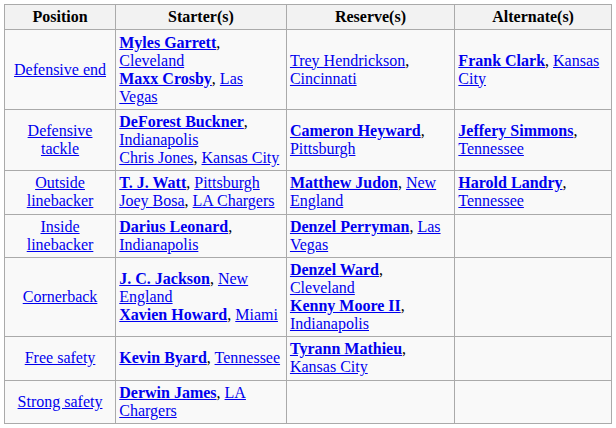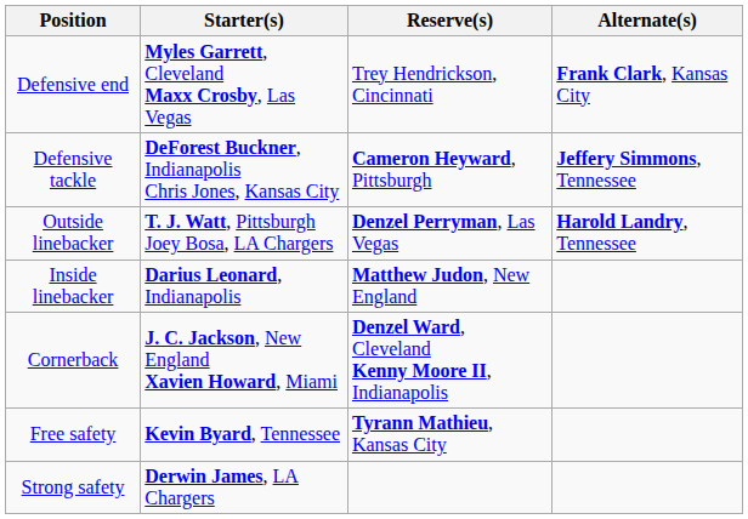 <table class="wikitable">
 <tr>
 <th>Position</th>
 <th>Starter(s)</th>
 <th>Reserve(s)</th>
 <th>Alternate(s)</th>
 </tr>
 <tr>
 <td style="text-align:center"><a href='#'>Defensive end</a></td>
 <td> <strong><a href='#'>Myles Garrett</a></strong>, <a href='#'>Cleveland</a><br> <strong><a href='#'>Maxx Crosby</a></strong>, <a href='#'>Las Vegas</a></td>
 <td> <a href='#'>Trey Hendrickson</a>, <a href='#'>Cincinnati</a></td>
 <td> <strong><a href='#'>Frank Clark</a></strong>, <a href='#'>Kansas City</a></td>
 </tr>
 <tr>
 <td style="text-align:center"><a href='#'>Defensive tackle</a></td>
 <td> <strong><a href='#'>DeForest Buckner</a></strong>, <a href='#'>Indianapolis</a><br> <a href='#'>Chris Jones</a>, <a href='#'>Kansas City</a></td>
 <td> <strong><a href='#'>Cameron Heyward</a></strong>, <a href='#'>Pittsburgh</a></td>
 <td> <strong><a href='#'>Jeffery Simmons</a></strong>, <a href='#'>Tennessee</a></td>
 </tr>
 <tr>
 <td style="text-align:center"><a href='#'>Outside linebacker</a></td>
 <td> <strong><a href='#'>T. J. Watt</a></strong>, <a href='#'>Pittsburgh</a><br> <a href='#'>Joey Bosa</a>, <a href='#'>LA Chargers</a></td>
-<td> <strong><a href='#'>Matthew Judon</a></strong>, <a href='#'>New England</a></td>
+<td> <strong><a href='#'>Denzel Perryman</a></strong>, <a href='#'>Las Vegas</a></td>
 <td> <strong><a href='#'>Harold Landry</a></strong>, <a href='#'>Tennessee</a></td>
 </tr>
 <tr>
 <td style="text-align:center"><a href='#'>Inside linebacker</a></td>
 <td> <strong><a href='#'>Darius Leonard</a></strong>, <a href='#'>Indianapolis</a></td>
-<td> <strong><a href='#'>Denzel Perryman</a></strong>, <a href='#'>Las Vegas</a></td>
+<td> <strong><a href='#'>Matthew Judon</a></strong>, <a href='#'>New England</a></td>
 <td></td>
 </tr>
 <tr>
 <td style="text-align:center"><a href='#'>Cornerback</a></td>
 <td> <strong><a href='#'>J. C. Jackson</a></strong>, <a href='#'>New England</a><br> <strong><a href='#'>Xavien Howard</a></strong>, <a href='#'>Miami</a></td>
 <td> <strong><a href='#'>Denzel Ward</a></strong>, <a href='#'>Cleveland</a><br> <strong><a href='#'>Kenny Moore II</a></strong>, <a href='#'>Indianapolis</a></td>
 <td></td>
 </tr>
 <tr>
 <td style="text-align:center"><a href='#'>Free safety</a></td>
 <td> <strong><a href='#'>Kevin Byard</a></strong>, <a href='#'>Tennessee</a></td>
 <td> <strong><a href='#'>Tyrann Mathieu</a></strong>, <a href='#'>Kansas City</a></td>
 <td></td>
 </tr>
 <tr>
 <td style="text-align:center"><a href='#'>Strong safety</a></td>
 <td> <strong><a href='#'>Derwin James</a></strong>, <a href='#'>LA Chargers</a></td>
 <td></td>
 <td></td>
 </tr>
 </table>
